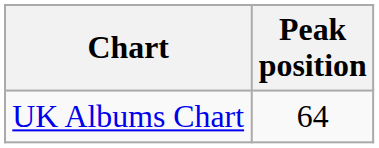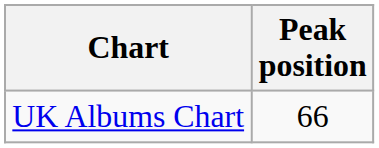 <table class="wikitable">
 <tr>
 <th style="text-align:center;">Chart</th>
 <th style="text-align:center;">Peak<br>position</th>
 </tr>
 <tr>
 <td><a href='#'>UK Albums Chart</a></td>
-<td style="text-align:center;">64</td>
+<td style="text-align:center;">66</td>
 </tr>
 </table>
